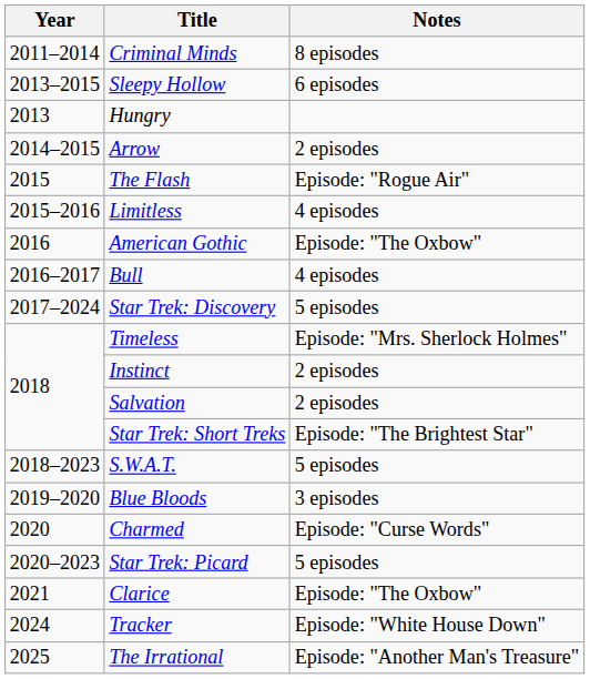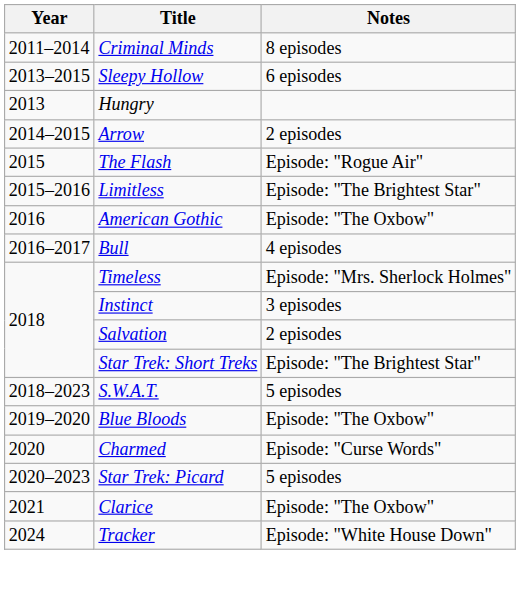 <table class="wikitable">
 <tr>
 <th>Year</th>
 <th>Title</th>
 <th>Notes</th>
 </tr>
 <tr>
 <td>2011–2014</td>
 <td><em><a href='#'>Criminal Minds</a></em></td>
 <td>8 episodes</td>
 </tr>
 <tr>
 <td>2013–2015</td>
 <td><em><a href='#'>Sleepy Hollow</a></em></td>
 <td>6 episodes</td>
 </tr>
 <tr>
 <td>2013</td>
 <td><em>Hungry</em></td>
 <td></td>
 </tr>
 <tr>
 <td>2014–2015</td>
 <td><em><a href='#'>Arrow</a></em></td>
 <td>2 episodes</td>
 </tr>
 <tr>
 <td>2015</td>
 <td><em><a href='#'>The Flash</a></em></td>
 <td>Episode: "Rogue Air"</td>
 </tr>
 <tr>
 <td>2015–2016</td>
 <td><em><a href='#'>Limitless</a></em></td>
-<td>4 episodes</td>
+<td>Episode: "The Brightest Star"</td>
 </tr>
 <tr>
 <td>2016</td>
 <td><em><a href='#'>American Gothic</a></em></td>
 <td>Episode: "The Oxbow"</td>
 </tr>
 <tr>
 <td>2016–2017</td>
 <td><em><a href='#'>Bull</a></em></td>
 <td>4 episodes</td>
 </tr>
 <tr>
-<td>2017–2024</td>
-<td><em><a href='#'>Star Trek: Discovery</a></em></td>
-<td>5 episodes</td>
-</tr>
-<tr>
 <td rowspan=4>2018</td>
 <td><em><a href='#'>Timeless</a></em></td>
 <td>Episode: "Mrs. Sherlock Holmes"</td>
 </tr>
 <tr>
 <td><em><a href='#'>Instinct</a></em></td>
-<td>2 episodes</td>
+<td>3 episodes</td>
 </tr>
 <tr>
 <td><em><a href='#'>Salvation</a></em></td>
 <td>2 episodes</td>
 </tr>
 <tr>
 <td><em><a href='#'>Star Trek: Short Treks</a></em></td>
 <td>Episode: "The Brightest Star"</td>
 </tr>
 <tr>
 <td>2018–2023</td>
 <td><em><a href='#'>S.W.A.T.</a></em></td>
 <td>5 episodes</td>
 </tr>
 <tr>
 <td>2019–2020</td>
 <td><em><a href='#'>Blue Bloods</a></em></td>
-<td>3 episodes</td>
+<td>Episode: "The Oxbow"</td>
 </tr>
 <tr>
 <td>2020</td>
 <td><em><a href='#'>Charmed</a></em></td>
 <td>Episode: "Curse Words"</td>
 </tr>
 <tr>
 <td>2020–2023</td>
 <td><em><a href='#'>Star Trek: Picard</a></em></td>
 <td>5 episodes</td>
 </tr>
 <tr>
 <td>2021</td>
 <td><em><a href='#'>Clarice</a></em></td>
 <td>Episode: "The Oxbow"</td>
 </tr>
 <tr>
 <td>2024</td>
 <td><em><a href='#'>Tracker</a></em></td>
 <td>Episode: "White House Down"</td>
 </tr>
-<tr>
-<td>2025</td>
-<td><em><a href='#'>The Irrational</a></em></td>
-<td>Episode: "Another Man's Treasure"</td>
-</tr>
 </table>
